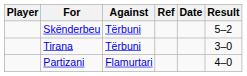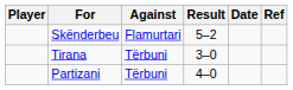 <table class="wikitable">
 <tr>
 <th>Player</th>
 <th>For</th>
 <th>Against</th>
+<th style="text-align:center">Result</th>
+<th>Date</th>
 <th>Ref</th>
-<th>Date</th>
-<th style="text-align:center">Result</th>
 </tr>
 <tr>
 <td> </td>
 <td><a href='#'>Skënderbeu</a></td>
-<td><a href='#'>Tërbuni</a></td>
+<td><a href='#'>Flamurtari</a></td>
+<td style="text-align:center;">5–2</td>
 <td></td>
 <td></td>
-<td style="text-align:center;">5–2</td>
 </tr>
 <tr>
 <td> </td>
 <td><a href='#'>Tirana</a></td>
 <td><a href='#'>Tërbuni</a></td>
+<td style="text-align:center;">3–0</td>
 <td></td>
 <td></td>
-<td style="text-align:center;">3–0</td>
 </tr>
 <tr>
 <td> </td>
 <td><a href='#'>Partizani</a></td>
-<td><a href='#'>Flamurtari</a></td>
+<td><a href='#'>Tërbuni</a></td>
+<td style="text-align:center;">4–0</td>
 <td></td>
 <td></td>
-<td style="text-align:center;">4–0</td>
 </tr>
 </table>
